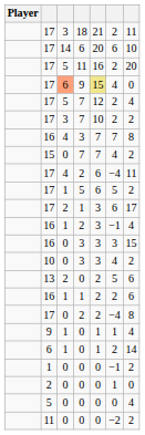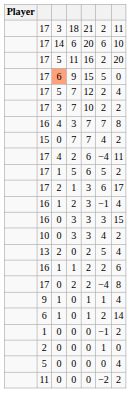 <table class="wikitable sortable" style="text-align:center;">
 <tr align=center>
 <th>Player</th>
 <th></th>
 <th></th>
 <th></th>
 <th></th>
 <th data-sort-type="number"></th>
 <th></th>
 </tr>
 <tr>
 <td></td>
 <td>17</td>
 <td>3</td>
 <td>18</td>
 <td>21</td>
 <td>2</td>
 <td>11</td>
 </tr>
 <tr>
 <td></td>
 <td>17</td>
 <td>14</td>
 <td>6</td>
 <td>20</td>
 <td>6</td>
 <td>10</td>
 </tr>
 <tr>
 <td></td>
 <td>17</td>
 <td>5</td>
 <td>11</td>
 <td>16</td>
 <td>2</td>
 <td>20</td>
 </tr>
 <tr>
 <td></td>
 <td>17</td>
 <td style="background: lightsalmon;">6</td>
 <td>9</td>
-<td style="background: khaki;">15</td>
-<td>4</td>
+<td>15</td>
+<td>5</td>
 <td>0</td>
 </tr>
 <tr>
 <td></td>
 <td>17</td>
 <td>5</td>
 <td>7</td>
 <td>12</td>
 <td>2</td>
 <td>4</td>
 </tr>
 <tr>
 <td></td>
 <td>17</td>
 <td>3</td>
 <td>7</td>
 <td>10</td>
 <td>2</td>
 <td>2</td>
 </tr>
 <tr>
 <td></td>
 <td>16</td>
 <td>4</td>
 <td>3</td>
 <td>7</td>
 <td>7</td>
 <td>8</td>
 </tr>
 <tr>
 <td></td>
 <td>15</td>
 <td>0</td>
 <td>7</td>
 <td>7</td>
 <td>4</td>
 <td>2</td>
 </tr>
 <tr>
 <td></td>
 <td>17</td>
 <td>4</td>
 <td>2</td>
 <td>6</td>
 <td>−4</td>
 <td>11</td>
 </tr>
 <tr>
 <td></td>
 <td>17</td>
 <td>1</td>
 <td>5</td>
 <td>6</td>
 <td>5</td>
 <td>2</td>
 </tr>
 <tr>
 <td></td>
 <td>17</td>
 <td>2</td>
 <td>1</td>
 <td>3</td>
 <td>6</td>
 <td>17</td>
 </tr>
 <tr>
 <td></td>
 <td>16</td>
 <td>1</td>
 <td>2</td>
 <td>3</td>
 <td>−1</td>
 <td>4</td>
 </tr>
 <tr>
 <td></td>
 <td>16</td>
 <td>0</td>
 <td>3</td>
 <td>3</td>
 <td>3</td>
 <td>15</td>
 </tr>
 <tr>
 <td></td>
 <td>10</td>
 <td>0</td>
 <td>3</td>
 <td>3</td>
 <td>4</td>
 <td>2</td>
 </tr>
 <tr>
 <td></td>
 <td>13</td>
 <td>2</td>
 <td>0</td>
 <td>2</td>
 <td>5</td>
-<td>6</td>
+<td>4</td>
 </tr>
 <tr>
 <td></td>
 <td>16</td>
 <td>1</td>
 <td>1</td>
 <td>2</td>
 <td>2</td>
 <td>6</td>
 </tr>
 <tr>
 <td></td>
 <td>17</td>
 <td>0</td>
 <td>2</td>
 <td>2</td>
 <td>−4</td>
 <td>8</td>
 </tr>
 <tr>
 <td></td>
 <td>9</td>
 <td>1</td>
 <td>0</td>
 <td>1</td>
 <td>1</td>
 <td>4</td>
 </tr>
 <tr>
 <td></td>
 <td>6</td>
 <td>1</td>
 <td>0</td>
 <td>1</td>
 <td>2</td>
 <td>14</td>
 </tr>
 <tr>
 <td></td>
 <td>1</td>
 <td>0</td>
 <td>0</td>
 <td>0</td>
 <td>−1</td>
 <td>2</td>
 </tr>
 <tr>
 <td></td>
 <td>2</td>
 <td>0</td>
 <td>0</td>
 <td>0</td>
 <td>1</td>
 <td>0</td>
 </tr>
 <tr>
 <td></td>
 <td>5</td>
 <td>0</td>
 <td>0</td>
 <td>0</td>
 <td>0</td>
 <td>4</td>
 </tr>
 <tr>
 <td></td>
 <td>11</td>
 <td>0</td>
 <td>0</td>
 <td>0</td>
 <td>−2</td>
 <td>2</td>
 </tr>
 </table>
